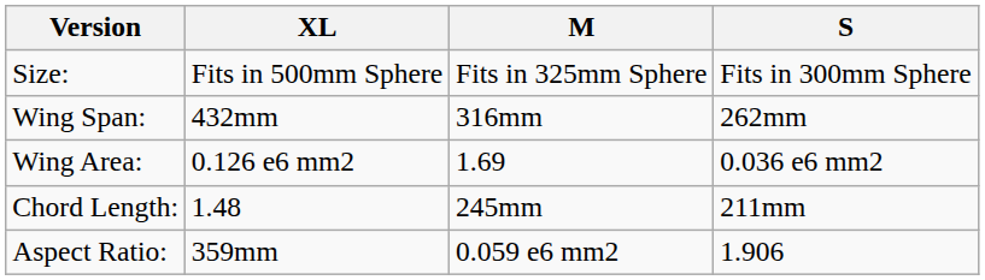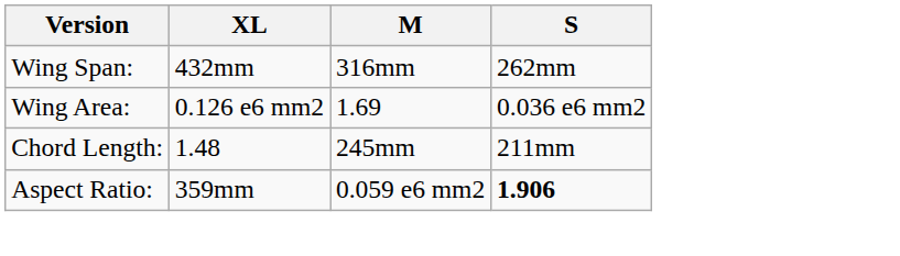 <table class="wikitable">
 <tr>
 <th>Version</th>
 <th>XL</th>
 <th>M</th>
 <th>S</th>
-</tr>
-<tr>
-<td>Size:</td>
-<td>Fits in 500mm Sphere</td>
-<td>Fits in 325mm Sphere</td>
-<td>Fits in 300mm Sphere</td>
 </tr>
 <tr>
 <td>Wing Span:</td>
 <td>432mm</td>
 <td>316mm</td>
 <td>262mm</td>
 </tr>
 <tr>
 <td>Wing Area:</td>
 <td>0.126 e6 mm2</td>
 <td>1.69</td>
 <td>0.036 e6 mm2</td>
 </tr>
 <tr>
 <td>Chord Length:</td>
 <td>1.48</td>
 <td>245mm</td>
 <td>211mm</td>
 </tr>
 <tr>
 <td>Aspect Ratio:</td>
 <td>359mm</td>
 <td>0.059 e6 mm2</td>
-<td>1.906</td>
+<td><strong>1.906</strong></td>
 </tr>
 </table>
